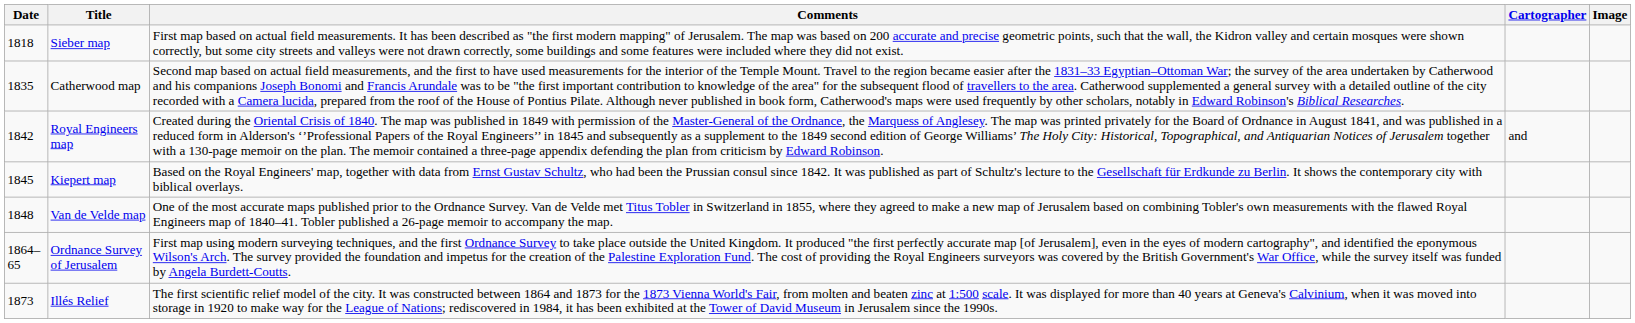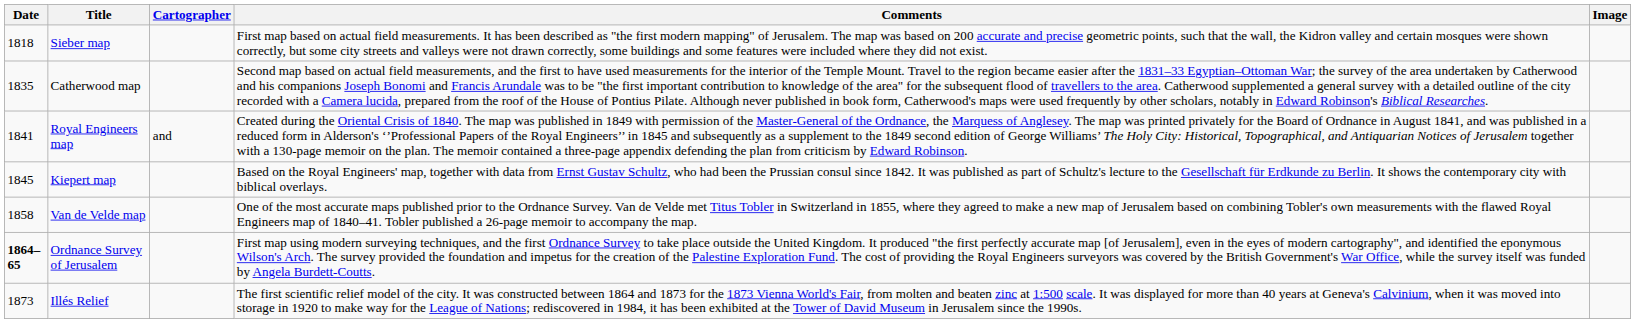 <table class="wikitable sortable" border="1" width="100%">
 <tr>
 <th scope="col">Date</th>
 <th scope="col">Title</th>
+<th scope="col"><a href='#'>Cartographer</a></th>
 <th scope="col">Comments</th>
-<th scope="col"><a href='#'>Cartographer</a></th>
 <th scope="col" class=unsortable>Image</th>
 </tr>
 <tr>
 <td>1818</td>
 <td><a href='#'>Sieber map</a></td>
+<td></td>
 <td>First map based on actual field measurements. It has been described as "the first modern mapping" of Jerusalem. The map was based on 200 <a href='#'>accurate and precise</a> geometric points, such that the wall, the Kidron valley and certain mosques were shown correctly, but some city streets and valleys were not drawn correctly, some buildings and some features were included where they did not exist.</td>
-<td></td>
 <td></td>
 </tr>
 <tr>
 <td>1835</td>
 <td>Catherwood map</td>
+<td></td>
 <td>Second map based on actual field measurements, and the first to have used measurements for the interior of the Temple Mount. Travel to the region became easier after the <a href='#'>1831–33 Egyptian–Ottoman War</a>; the survey of the area undertaken by Catherwood and his companions <a href='#'>Joseph Bonomi</a> and <a href='#'>Francis Arundale</a> was to be "the first important contribution to knowledge of the area" for the subsequent flood of <a href='#'>travellers to the area</a>. Catherwood supplemented a general survey with a detailed outline of the city recorded with a <a href='#'>Camera lucida</a>, prepared from the roof of the House of Pontius Pilate. Although never published in book form, Catherwood's maps were used frequently by other scholars, notably in <a href='#'>Edward Robinson</a>'s <em><a href='#'>Biblical Researches</a></em>.</td>
-<td></td>
 <td></td>
 </tr>
 <tr>
-<td>1842</td>
+<td>1841</td>
 <td><a href='#'>Royal Engineers map</a></td>
+<td> and </td>
 <td>Created during the <a href='#'>Oriental Crisis of 1840</a>. The map was published in 1849 with permission of the <a href='#'>Master-General of the Ordnance</a>, the <a href='#'>Marquess of Anglesey</a>. The map was printed privately for the Board of Ordnance in August 1841, and was published in a reduced form in Alderson's ‘’Professional Papers of the Royal Engineers’’ in 1845 and subsequently as a supplement to the 1849 second edition of George Williams’ <em>The Holy City: Historical, Topographical, and Antiquarian Notices of Jerusalem</em> together with a 130-page memoir on the plan. The memoir contained a three-page appendix defending the plan from criticism by <a href='#'>Edward Robinson</a>.</td>
-<td> and </td>
 <td></td>
 </tr>
 <tr>
 <td>1845</td>
 <td><a href='#'>Kiepert map</a></td>
+<td></td>
 <td>Based on the Royal Engineers' map, together with data from <a href='#'>Ernst Gustav Schultz</a>, who had been the Prussian consul since 1842. It was published as part of Schultz's lecture to the <a href='#'>Gesellschaft für Erdkunde zu Berlin</a>. It shows the contemporary city with biblical overlays.</td>
-<td></td>
 <td></td>
 </tr>
 <tr>
-<td>1848</td>
+<td>1858</td>
 <td><a href='#'>Van de Velde map</a></td>
+<td></td>
 <td>One of the most accurate maps published prior to the Ordnance Survey. Van de Velde met <a href='#'>Titus Tobler</a> in Switzerland in 1855, where they agreed to make a new map of Jerusalem based on combining Tobler's own measurements with the flawed Royal Engineers map of 1840–41. Tobler published a 26-page memoir to accompany the map.</td>
-<td></td>
 <td></td>
 </tr>
 <tr>
-<td>1864–65</td>
+<td><strong>1864–65</strong></td>
 <td><a href='#'>Ordnance Survey of Jerusalem</a></td>
+<td></td>
 <td>First map using modern surveying techniques, and the first <a href='#'>Ordnance Survey</a> to take place outside the United Kingdom. It produced "the first perfectly accurate map [of Jerusalem], even in the eyes of modern cartography", and identified the eponymous <a href='#'>Wilson's Arch</a>. The survey provided the foundation and impetus for the creation of the <a href='#'>Palestine Exploration Fund</a>. The cost of providing the Royal Engineers surveyors was covered by the British Government's <a href='#'>War Office</a>, while the survey itself was funded by <a href='#'>Angela Burdett-Coutts</a>.</td>
-<td></td>
 <td></td>
 </tr>
 <tr>
 <td>1873</td>
 <td><a href='#'>Illés Relief</a></td>
+<td></td>
 <td>The first scientific relief model of the city. It was constructed between 1864 and 1873 for the <a href='#'>1873 Vienna World's Fair</a>, from molten and beaten <a href='#'>zinc</a> at <a href='#'>1:500</a> <a href='#'>scale</a>. It was displayed for more than 40 years at Geneva's <a href='#'>Calvinium</a>, when it was moved into storage in 1920 to make way for the <a href='#'>League of Nations</a>; rediscovered in 1984, it has been exhibited at the <a href='#'>Tower of David Museum</a> in Jerusalem since the 1990s.</td>
-<td></td>
 <td></td>
 </tr>
 </table>
